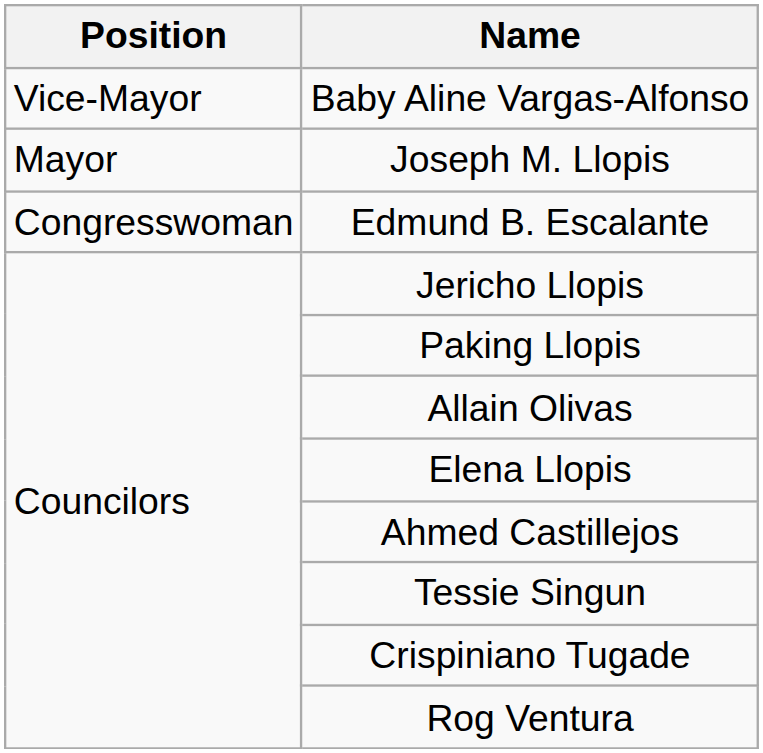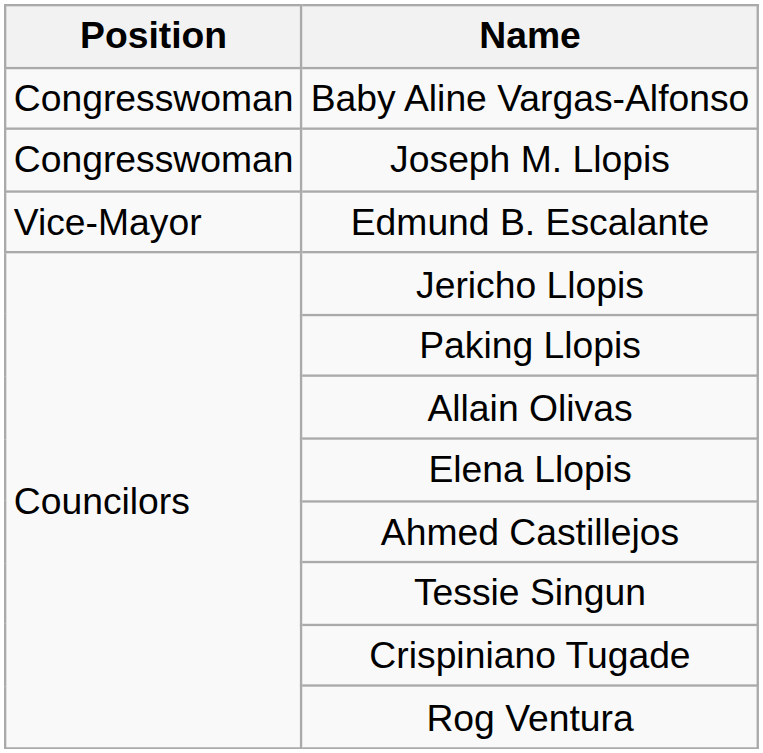 <table class="wikitable" style="line-height:1.20em; font-size:100%;">
 <tr>
 <th>Position</th>
 <th>Name</th>
 </tr>
 <tr>
-<td>Vice-Mayor</td>
+<td>Congresswoman</td>
 <td style="text-align:center;">Baby Aline Vargas-Alfonso</td>
 </tr>
 <tr>
-<td>Mayor</td>
+<td>Congresswoman</td>
 <td style="text-align:center;">Joseph M. Llopis</td>
 </tr>
 <tr>
-<td>Congresswoman</td>
+<td>Vice-Mayor</td>
 <td style="text-align:center;">Edmund B. Escalante</td>
 </tr>
 <tr>
 <td rowspan="8">Councilors</td>
 <td style="text-align:center;">Jericho Llopis</td>
 </tr>
 <tr>
 <td style="text-align:center;">Paking Llopis</td>
 </tr>
 <tr>
 <td style="text-align:center;">Allain Olivas</td>
 </tr>
 <tr>
 <td style="text-align:center;">Elena Llopis</td>
 </tr>
 <tr>
 <td style="text-align:center;">Ahmed Castillejos</td>
 </tr>
 <tr>
 <td style="text-align:center;">Tessie Singun</td>
 </tr>
 <tr>
 <td style="text-align:center;">Crispiniano Tugade</td>
 </tr>
 <tr>
 <td style="text-align:center;">Rog Ventura</td>
 </tr>
 </table>
